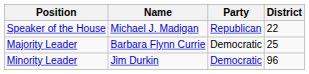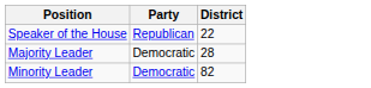 <table class="wikitable">
 <tr>
 <th>Position</th>
-<th>Name</th>
 <th>Party</th>
 <th>District</th>
 </tr>
 <tr>
 <td><a href='#'>Speaker of the House</a></td>
-<td><a href='#'>Michael J. Madigan</a></td>
 <td><a href='#'>Republican</a></td>
 <td>22</td>
 </tr>
 <tr>
 <td><a href='#'>Majority Leader</a></td>
-<td><a href='#'>Barbara Flynn Currie</a></td>
 <td>Democratic</td>
-<td>25</td>
+<td>28</td>
 </tr>
 <tr>
 <td><a href='#'>Minority Leader</a></td>
-<td><a href='#'>Jim Durkin</a></td>
 <td><a href='#'>Democratic</a></td>
-<td>96</td>
+<td>82</td>
 </tr>
 </table>
